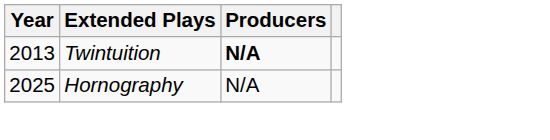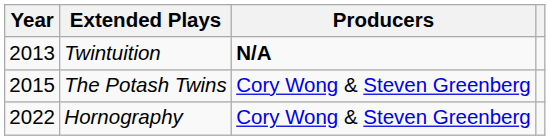 <table class="wikitable sortable plainrowheaders">
 <tr>
 <th scope="col">Year</th>
 <th scope="col">Extended Plays</th>
 <th scope="col" class="unsortable">Producers</th>
 <th scope="col" class="unsortable"></th>
 </tr>
 <tr>
 <td>2013</td>
 <td><em>Twintuition</em></td>
 <td><strong>N/A</strong></td>
 <td style="text-align:center;"></td>
 </tr>
 <tr>
-<td>2025</td>
+<td>2015</td>
+<td><em>The Potash Twins</em></td>
+<td><a href='#'>Cory Wong</a> & <a href='#'>Steven Greenberg</a></td>
+<td style="text-align:center;"></td>
+</tr>
+<tr>
+<td>2022</td>
 <td><em>Hornography</em></td>
-<td>N/A</td>
+<td><a href='#'>Cory Wong</a> & <a href='#'>Steven Greenberg</a></td>
 <td style="text-align:center;"></td>
 </tr>
 </table>
